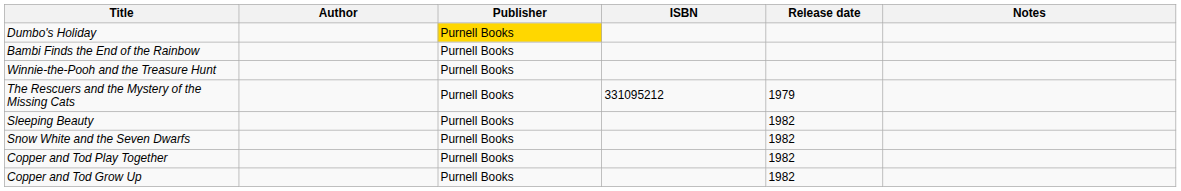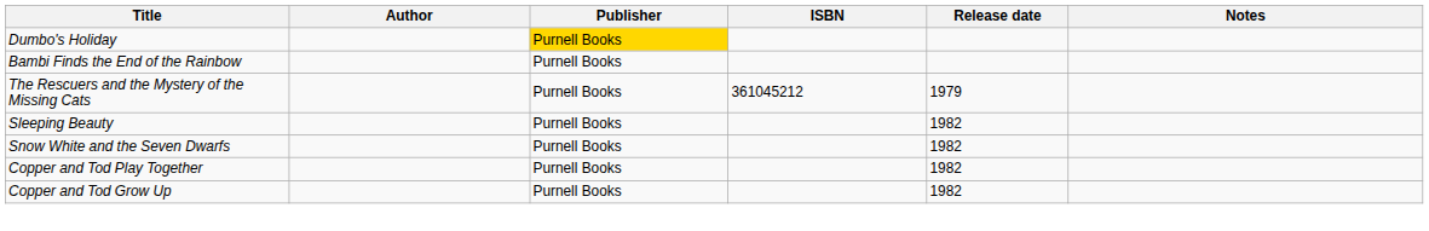 <table class="wikitable" width=100%>
 <tr>
 <th width=20%>Title</th>
 <th width=17%>Author</th>
 <th width=14%>Publisher</th>
 <th width=14%>ISBN</th>
 <th width=10%>Release date</th>
 <th width=25%>Notes</th>
 </tr>
 <tr>
 <td><em>Dumbo's Holiday</em></td>
 <td></td>
 <td style="background: gold;">Purnell Books</td>
 <td></td>
 <td></td>
 <td></td>
 </tr>
 <tr>
 <td><em>Bambi Finds the End of the Rainbow</em></td>
 <td></td>
 <td>Purnell Books</td>
 <td></td>
 <td></td>
 <td></td>
 </tr>
 <tr>
-<td><em>Winnie-the-Pooh and the Treasure Hunt</em></td>
-<td></td>
-<td>Purnell Books</td>
-<td></td>
-<td></td>
-<td></td>
-</tr>
-<tr>
 <td><em>The Rescuers and the Mystery of the Missing Cats</em></td>
 <td></td>
 <td>Purnell Books</td>
-<td>331095212</td>
+<td>361045212</td>
 <td>1979</td>
 <td></td>
 </tr>
 <tr>
 <td><em>Sleeping Beauty</em></td>
 <td></td>
 <td>Purnell Books</td>
 <td></td>
 <td>1982</td>
 <td></td>
 </tr>
 <tr>
 <td><em>Snow White and the Seven Dwarfs</em></td>
 <td></td>
 <td>Purnell Books</td>
 <td></td>
 <td>1982</td>
 <td></td>
 </tr>
 <tr>
 <td><em>Copper and Tod Play Together</em></td>
 <td></td>
 <td>Purnell Books</td>
 <td></td>
 <td>1982</td>
 <td></td>
 </tr>
 <tr>
 <td><em>Copper and Tod Grow Up</em></td>
 <td></td>
 <td>Purnell Books</td>
 <td></td>
 <td>1982</td>
 <td></td>
 </tr>
 </table>
